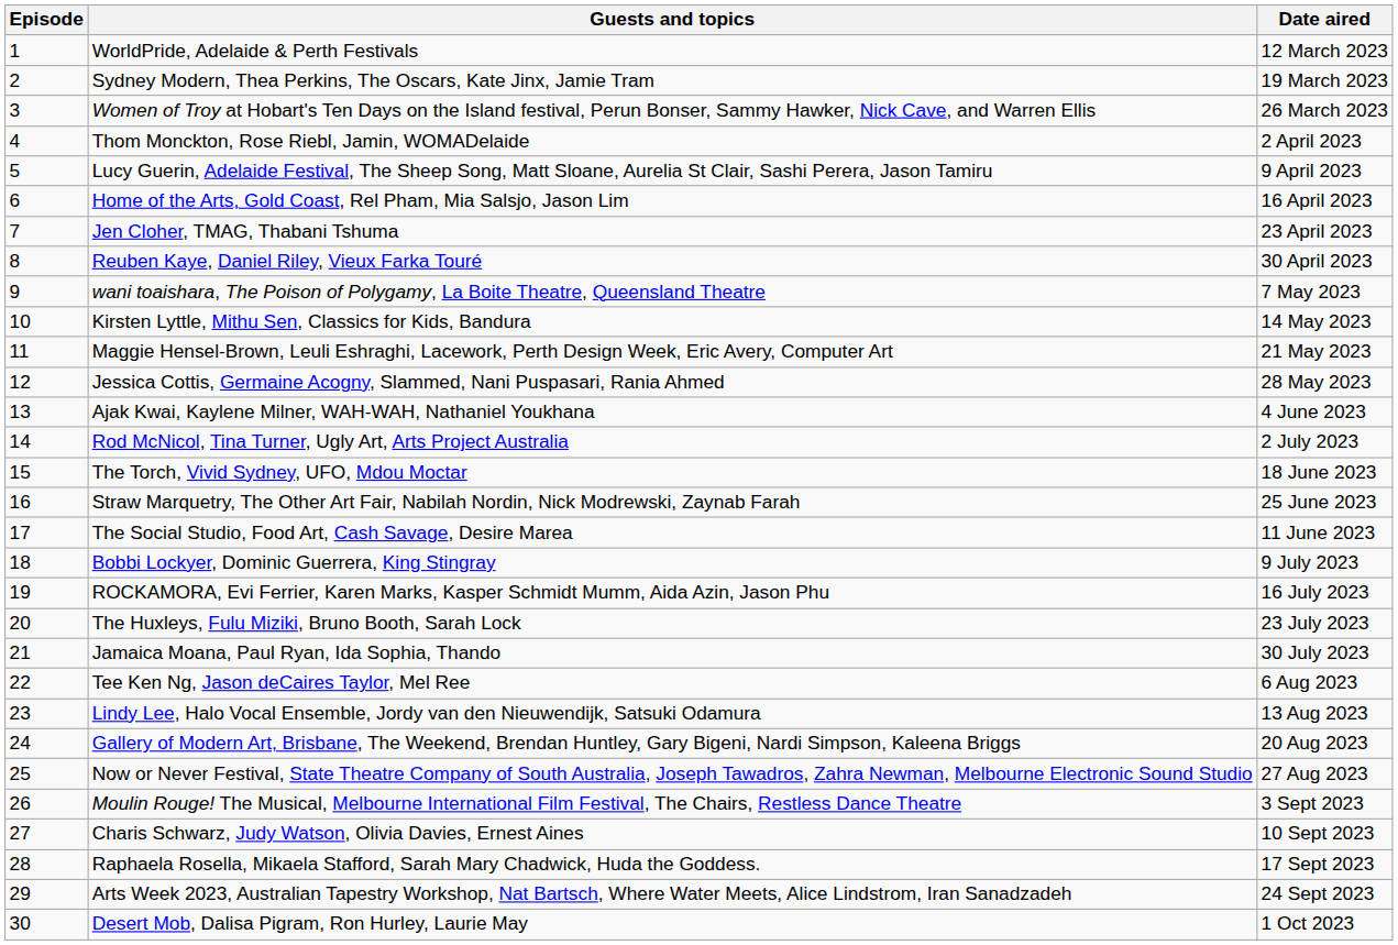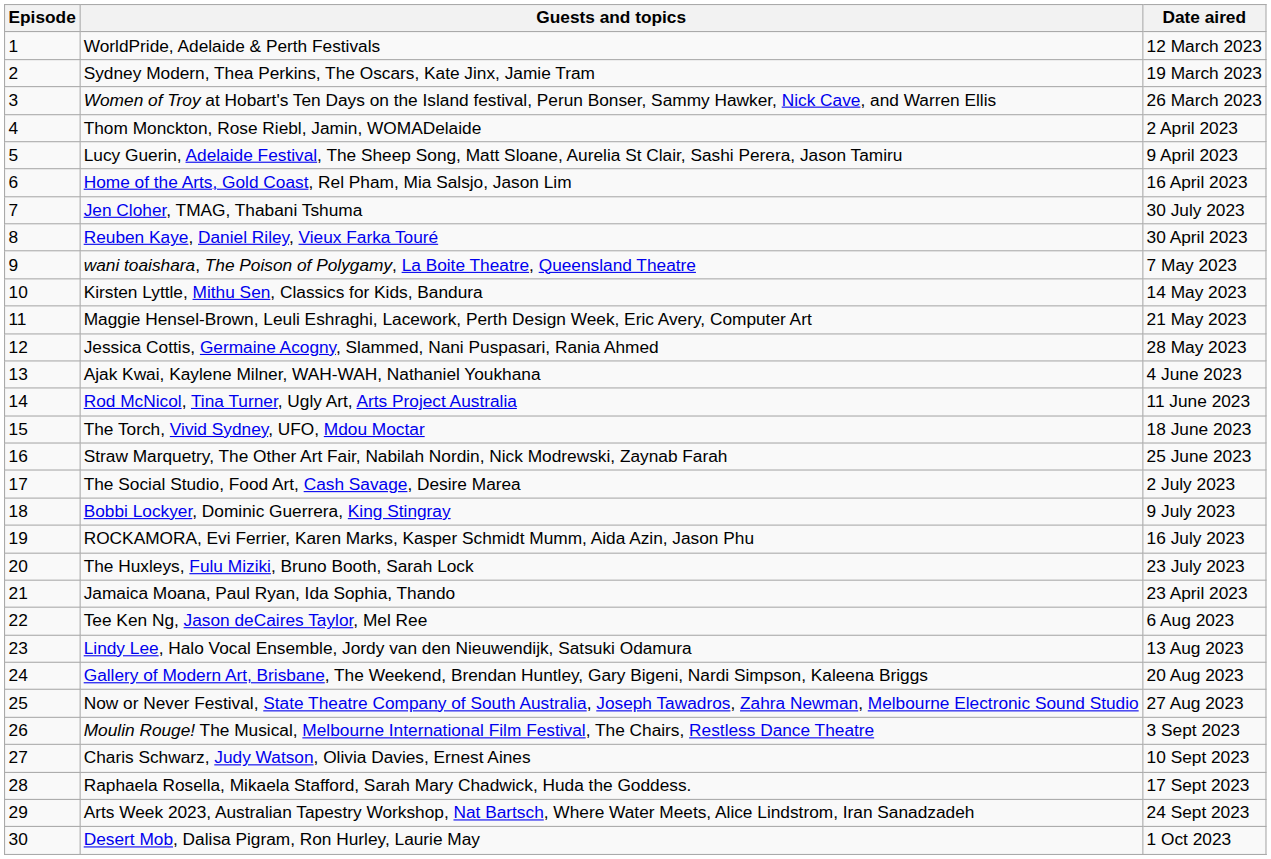 <table class="wikitable sortable">
 <tr>
 <th>Episode</th>
 <th>Guests and topics</th>
 <th>Date aired</th>
 </tr>
 <tr>
 <td>1</td>
 <td>WorldPride, Adelaide & Perth Festivals</td>
 <td>12 March 2023</td>
 </tr>
 <tr>
 <td>2</td>
 <td>Sydney Modern, Thea Perkins, The Oscars, Kate Jinx, Jamie Tram</td>
 <td>19 March 2023</td>
 </tr>
 <tr>
 <td>3</td>
 <td><em>Women of Troy</em> at Hobart's Ten Days on the Island festival, Perun Bonser, Sammy Hawker, <a href='#'>Nick Cave</a>, and Warren Ellis</td>
 <td>26 March 2023</td>
 </tr>
 <tr>
 <td>4</td>
 <td>Thom Monckton, Rose Riebl, Jamin, WOMADelaide</td>
 <td>2 April 2023</td>
 </tr>
 <tr>
 <td>5</td>
 <td>Lucy Guerin, <a href='#'>Adelaide Festival</a>, The Sheep Song, Matt Sloane, Aurelia St Clair, Sashi Perera, Jason Tamiru</td>
 <td>9 April 2023</td>
 </tr>
 <tr>
 <td>6</td>
 <td><a href='#'>Home of the Arts, Gold Coast</a>, Rel Pham, Mia Salsjo, Jason Lim</td>
 <td>16 April 2023</td>
 </tr>
 <tr>
 <td>7</td>
 <td><a href='#'>Jen Cloher</a>, TMAG, Thabani Tshuma</td>
-<td>23 April 2023</td>
+<td>30 July 2023</td>
 </tr>
 <tr>
 <td>8</td>
 <td><a href='#'>Reuben Kaye</a>, <a href='#'>Daniel Riley</a>, <a href='#'>Vieux Farka Touré</a></td>
 <td>30 April 2023</td>
 </tr>
 <tr>
 <td>9</td>
 <td><em>wani toaishara</em>, <em>The Poison of Polygamy</em>, <a href='#'>La Boite Theatre</a>, <a href='#'>Queensland Theatre</a></td>
 <td>7 May 2023</td>
 </tr>
 <tr>
 <td>10</td>
 <td>Kirsten Lyttle, <a href='#'>Mithu Sen</a>, Classics for Kids, Bandura</td>
 <td>14 May 2023</td>
 </tr>
 <tr>
 <td>11</td>
 <td>Maggie Hensel-Brown, Leuli Eshraghi, Lacework, Perth Design Week, Eric Avery, Computer Art</td>
 <td>21 May 2023</td>
 </tr>
 <tr>
 <td>12</td>
 <td>Jessica Cottis, <a href='#'>Germaine Acogny</a>, Slammed, Nani Puspasari, Rania Ahmed</td>
 <td>28 May 2023</td>
 </tr>
 <tr>
 <td>13</td>
 <td>Ajak Kwai, Kaylene Milner, WAH-WAH, Nathaniel Youkhana</td>
 <td>4 June 2023</td>
 </tr>
 <tr>
 <td>14</td>
 <td><a href='#'>Rod McNicol</a>, <a href='#'>Tina Turner</a>, Ugly Art, <a href='#'>Arts Project Australia</a></td>
-<td>2 July 2023</td>
+<td>11 June 2023</td>
 </tr>
 <tr>
 <td>15</td>
 <td>The Torch, <a href='#'>Vivid Sydney</a>, UFO, <a href='#'>Mdou Moctar</a></td>
 <td>18 June 2023</td>
 </tr>
 <tr>
 <td>16</td>
 <td>Straw Marquetry, The Other Art Fair, Nabilah Nordin, Nick Modrewski, Zaynab Farah</td>
 <td>25 June 2023</td>
 </tr>
 <tr>
 <td>17</td>
 <td>The Social Studio, Food Art, <a href='#'>Cash Savage</a>, Desire Marea</td>
-<td>11 June 2023</td>
+<td>2 July 2023</td>
 </tr>
 <tr>
 <td>18</td>
 <td><a href='#'>Bobbi Lockyer</a>, Dominic Guerrera, <a href='#'>King Stingray</a></td>
 <td>9 July 2023</td>
 </tr>
 <tr>
 <td>19</td>
 <td>ROCKAMORA, Evi Ferrier, Karen Marks, Kasper Schmidt Mumm, Aida Azin, Jason Phu</td>
 <td>16 July 2023</td>
 </tr>
 <tr>
 <td>20</td>
 <td>The Huxleys, <a href='#'>Fulu Miziki</a>, Bruno Booth, Sarah Lock</td>
 <td>23 July 2023</td>
 </tr>
 <tr>
 <td>21</td>
 <td>Jamaica Moana, Paul Ryan, Ida Sophia, Thando</td>
-<td>30 July 2023</td>
+<td>23 April 2023</td>
 </tr>
 <tr>
 <td>22</td>
 <td>Tee Ken Ng, <a href='#'>Jason deCaires Taylor</a>, Mel Ree</td>
 <td>6 Aug 2023</td>
 </tr>
 <tr>
 <td>23</td>
 <td><a href='#'>Lindy Lee</a>, Halo Vocal Ensemble, Jordy van den Nieuwendijk, Satsuki Odamura</td>
 <td>13 Aug 2023</td>
 </tr>
 <tr>
 <td>24</td>
 <td><a href='#'>Gallery of Modern Art, Brisbane</a>, The Weekend, Brendan Huntley, Gary Bigeni, Nardi Simpson, Kaleena Briggs</td>
 <td>20 Aug 2023</td>
 </tr>
 <tr>
 <td>25</td>
 <td>Now or Never Festival, <a href='#'>State Theatre Company of South Australia</a>, <a href='#'>Joseph Tawadros</a>, <a href='#'>Zahra Newman</a>, <a href='#'>Melbourne Electronic Sound Studio</a></td>
 <td>27 Aug 2023</td>
 </tr>
 <tr>
 <td>26</td>
 <td><em>Moulin Rouge!</em> The Musical, <a href='#'>Melbourne International Film Festival</a>, The Chairs, <a href='#'>Restless Dance Theatre</a></td>
 <td>3 Sept 2023</td>
 </tr>
 <tr>
 <td>27</td>
 <td>Charis Schwarz, <a href='#'>Judy Watson</a>, Olivia Davies, Ernest Aines</td>
 <td>10 Sept 2023</td>
 </tr>
 <tr>
 <td>28</td>
 <td>Raphaela Rosella, Mikaela Stafford, Sarah Mary Chadwick, Huda the Goddess.</td>
 <td>17 Sept 2023</td>
 </tr>
 <tr>
 <td>29</td>
 <td>Arts Week 2023, Australian Tapestry Workshop, <a href='#'>Nat Bartsch</a>, Where Water Meets, Alice Lindstrom, Iran Sanadzadeh</td>
 <td>24 Sept 2023</td>
 </tr>
 <tr>
 <td>30</td>
 <td><a href='#'>Desert Mob</a>, Dalisa Pigram, Ron Hurley, Laurie May</td>
 <td>1 Oct 2023</td>
 </tr>
 <tr>
 </tr>
 </table>
